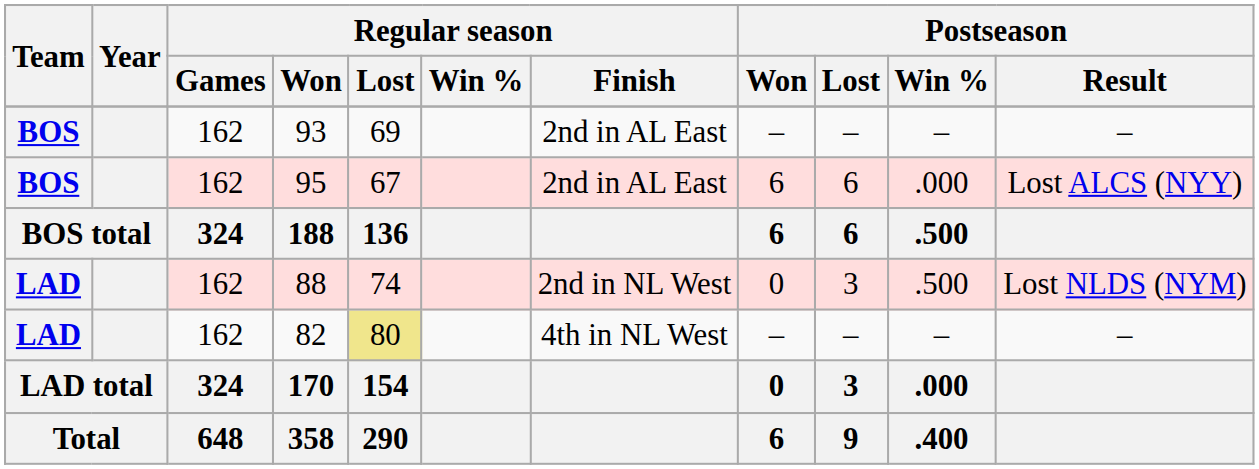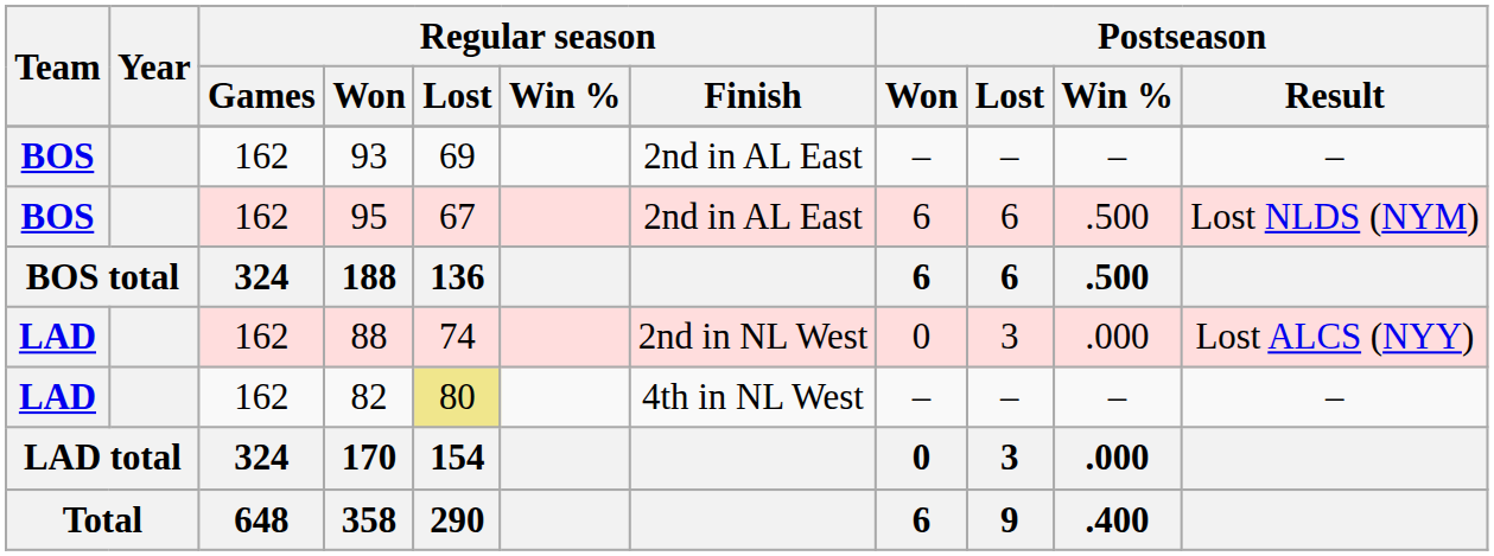 <table class="wikitable" style="font-size: 95%; text-align:center;">
 <tr>
 <th rowspan="2">Team</th>
 <th rowspan="2">Year</th>
 <th colspan="5">Regular season</th>
 <th colspan="4">Postseason</th>
 </tr>
 <tr>
 <th>Games</th>
 <th>Won</th>
 <th>Lost</th>
 <th>Win %</th>
 <th>Finish</th>
 <th>Won</th>
 <th>Lost</th>
 <th>Win %</th>
 <th>Result</th>
 </tr>
 <tr>
 </tr>
 <tr>
 <th><a href='#'>BOS</a></th>
 <th></th>
 <td>162</td>
 <td>93</td>
 <td>69</td>
 <td></td>
 <td>2nd in AL East</td>
 <td>–</td>
 <td>–</td>
 <td>–</td>
 <td>–</td>
 </tr>
 <tr style="background:#fdd">
 <th><a href='#'>BOS</a></th>
 <th></th>
 <td>162</td>
 <td>95</td>
 <td>67</td>
 <td></td>
 <td>2nd in AL East</td>
 <td>6</td>
 <td>6</td>
-<td>.000</td>
-<td>Lost <a href='#'>ALCS</a> (<a href='#'>NYY</a>)</td>
+<td>.500</td>
+<td>Lost <a href='#'>NLDS</a> (<a href='#'>NYM</a>)</td>
 </tr>
 <tr>
 <th colspan="2">BOS total</th>
 <th>324</th>
 <th>188</th>
 <th>136</th>
 <th></th>
 <th></th>
 <th>6</th>
 <th>6</th>
 <th>.500</th>
 <th></th>
 </tr>
 <tr style="background:#fdd">
 <th><a href='#'>LAD</a></th>
 <th></th>
 <td>162</td>
 <td>88</td>
 <td>74</td>
 <td></td>
 <td>2nd in NL West</td>
 <td>0</td>
 <td>3</td>
-<td>.500</td>
-<td>Lost <a href='#'>NLDS</a> (<a href='#'>NYM</a>)</td>
+<td>.000</td>
+<td>Lost <a href='#'>ALCS</a> (<a href='#'>NYY</a>)</td>
 </tr>
 <tr>
 <th><a href='#'>LAD</a></th>
 <th></th>
 <td>162</td>
 <td>82</td>
 <td style="background: khaki;">80</td>
 <td></td>
 <td>4th in NL West</td>
 <td>–</td>
 <td>–</td>
 <td>–</td>
 <td>–</td>
 </tr>
 <tr>
 <th colspan="2">LAD total</th>
 <th>324</th>
 <th>170</th>
 <th>154</th>
 <th></th>
 <th></th>
 <th>0</th>
 <th>3</th>
 <th>.000</th>
 <th></th>
 </tr>
 <tr>
 <th colspan="2">Total</th>
 <th>648</th>
 <th>358</th>
 <th>290</th>
 <th></th>
 <th></th>
 <th>6</th>
 <th>9</th>
 <th>.400</th>
 <th></th>
 </tr>
 </table>
